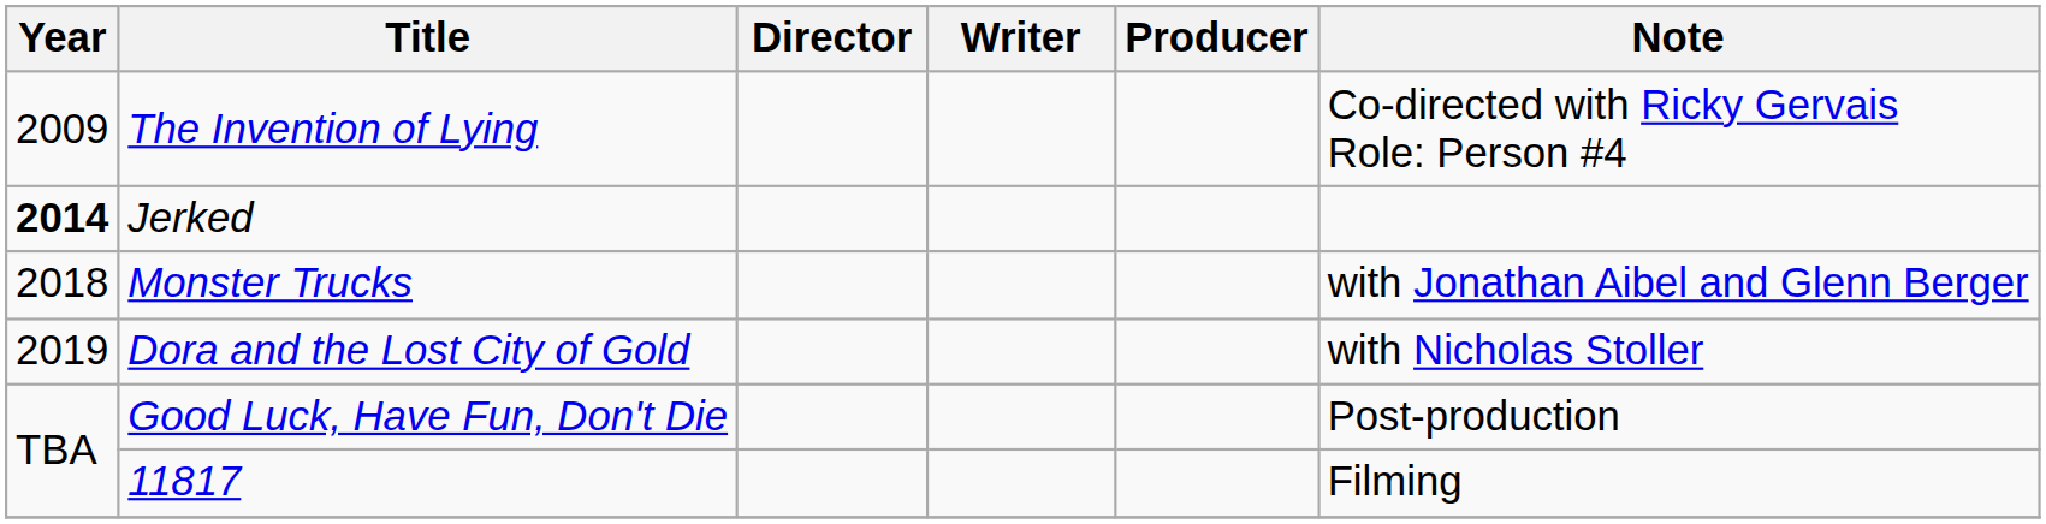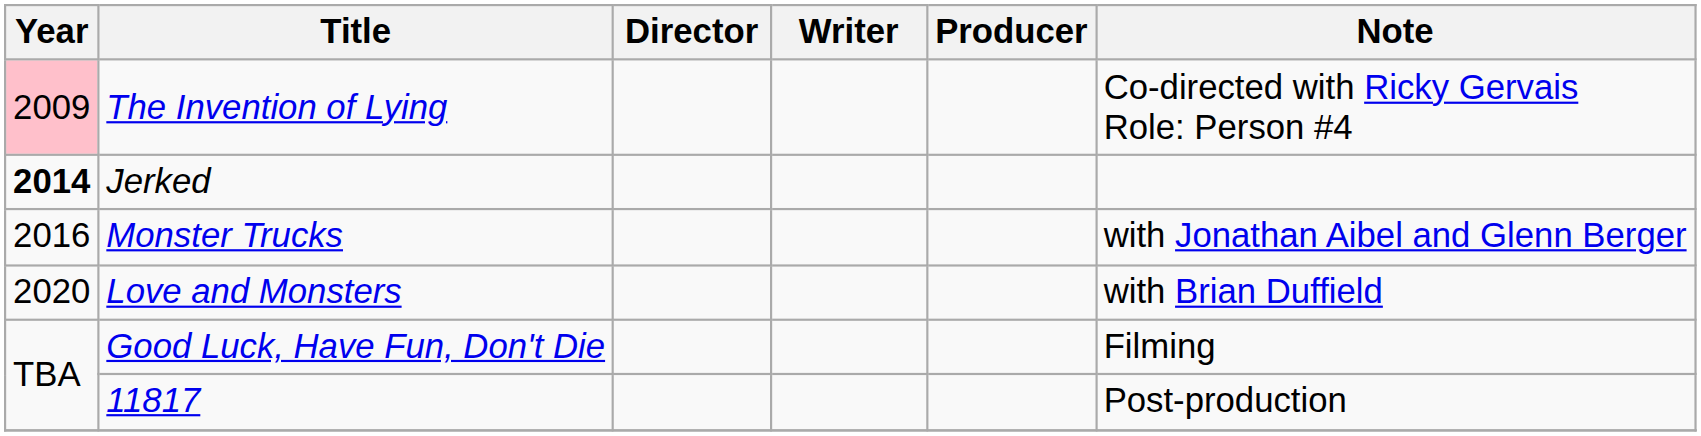 <table class="wikitable">
 <tr>
 <th>Year</th>
 <th>Title</th>
 <th width="65">Director</th>
 <th width="65">Writer</th>
 <th width="65">Producer</th>
 <th>Note</th>
 </tr>
 <tr>
-<td>2009</td>
+<td style="background: pink;">2009</td>
 <td><em><a href='#'>The Invention of Lying</a></em></td>
 <td></td>
 <td></td>
 <td></td>
 <td>Co-directed with <a href='#'>Ricky Gervais</a><br>Role: Person #4</td>
 </tr>
 <tr>
 <td><strong>2014</strong></td>
 <td><em>Jerked</em></td>
 <td></td>
 <td></td>
 <td></td>
 <td></td>
 </tr>
 <tr>
-<td>2018</td>
+<td>2016</td>
 <td><em><a href='#'>Monster Trucks</a></em></td>
 <td></td>
 <td></td>
 <td></td>
 <td>with <a href='#'>Jonathan Aibel and Glenn Berger</a></td>
 </tr>
 <tr>
-<td>2019</td>
-<td style="text-align:left;"><em><a href='#'>Dora and the Lost City of Gold</a></em></td>
+<td>2020</td>
+<td><em><a href='#'>Love and Monsters</a></em></td>
 <td></td>
 <td></td>
 <td></td>
-<td>with <a href='#'>Nicholas Stoller</a></td>
+<td>with <a href='#'>Brian Duffield</a></td>
 </tr>
 <tr>
 <td rowspan="2">TBA</td>
 <td><em><a href='#'>Good Luck, Have Fun, Don't Die</a></em></td>
 <td></td>
 <td></td>
 <td></td>
-<td>Post-production</td>
+<td>Filming</td>
 </tr>
 <tr>
 <td><em><a href='#'>11817</a></em></td>
 <td></td>
 <td></td>
 <td></td>
-<td>Filming</td>
+<td>Post-production</td>
 </tr>
 <tr>
 </tr>
 </table>
